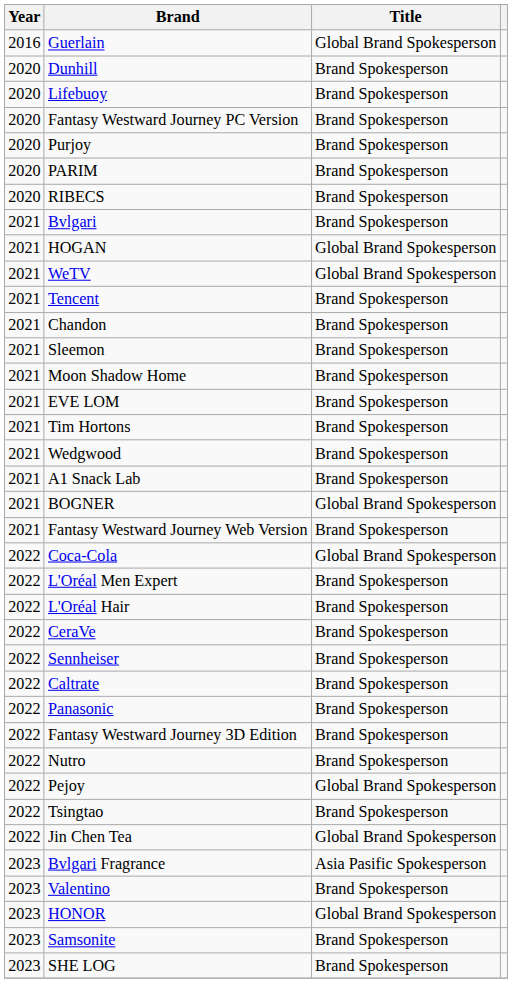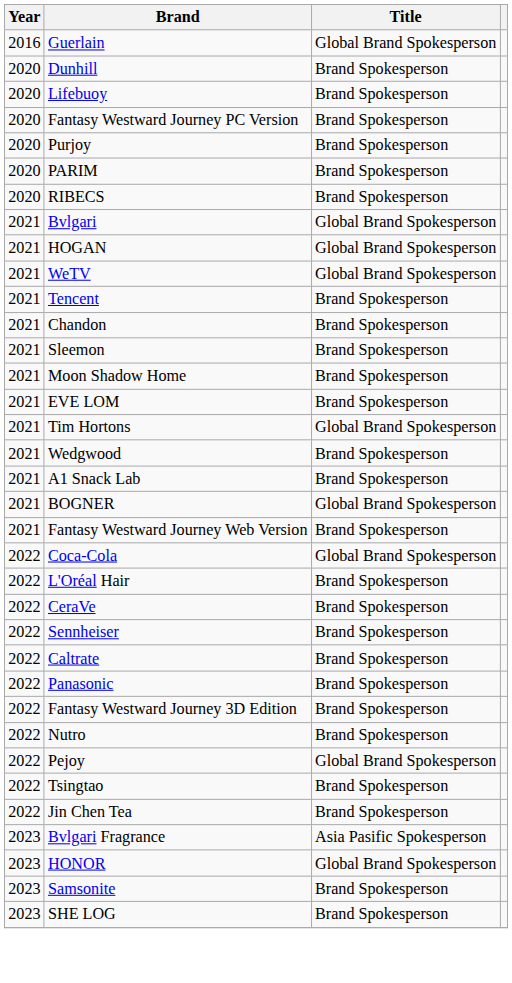 <table class="wikitable">
 <tr>
 <th>Year</th>
 <th>Brand</th>
 <th>Title</th>
 <th class="unsortable"></th>
 </tr>
 <tr>
 <td>2016</td>
 <td><a href='#'>Guerlain</a></td>
 <td>Global Brand Spokesperson</td>
 <td></td>
 </tr>
 <tr>
 <td>2020</td>
 <td><a href='#'>Dunhill</a></td>
 <td>Brand Spokesperson</td>
 <td></td>
 </tr>
 <tr>
 <td>2020</td>
 <td><a href='#'>Lifebuoy</a></td>
 <td>Brand Spokesperson</td>
 <td></td>
 </tr>
 <tr>
 <td>2020</td>
 <td>Fantasy Westward Journey PC Version</td>
 <td>Brand Spokesperson</td>
 <td></td>
 </tr>
 <tr>
 <td>2020</td>
 <td>Purjoy</td>
 <td>Brand Spokesperson</td>
 <td></td>
 </tr>
 <tr>
 <td>2020</td>
 <td>PARIM</td>
 <td>Brand Spokesperson</td>
 <td></td>
 </tr>
 <tr>
 <td>2020</td>
 <td>RIBECS</td>
 <td>Brand Spokesperson</td>
 <td></td>
 </tr>
 <tr>
 <td>2021</td>
 <td><a href='#'>Bvlgari</a></td>
-<td>Brand Spokesperson</td>
+<td>Global Brand Spokesperson</td>
 <td></td>
 </tr>
 <tr>
 <td>2021</td>
 <td>HOGAN</td>
 <td>Global Brand Spokesperson</td>
 <td></td>
 </tr>
 <tr>
 <td>2021</td>
 <td><a href='#'>WeTV</a></td>
 <td>Global Brand Spokesperson</td>
 <td></td>
 </tr>
 <tr>
 <td>2021</td>
 <td><a href='#'>Tencent</a></td>
 <td>Brand Spokesperson</td>
 <td></td>
 </tr>
 <tr>
 <td>2021</td>
 <td>Chandon</td>
 <td>Brand Spokesperson</td>
 <td></td>
 </tr>
 <tr>
 <td>2021</td>
 <td>Sleemon</td>
 <td>Brand Spokesperson</td>
 <td></td>
 </tr>
 <tr>
 <td>2021</td>
 <td>Moon Shadow Home</td>
 <td>Brand Spokesperson</td>
 <td></td>
 </tr>
 <tr>
 <td>2021</td>
 <td>EVE LOM</td>
 <td>Brand Spokesperson</td>
 <td></td>
 </tr>
 <tr>
 <td>2021</td>
 <td>Tim Hortons</td>
-<td>Brand Spokesperson</td>
+<td>Global Brand Spokesperson</td>
 <td></td>
 </tr>
 <tr>
 <td>2021</td>
 <td>Wedgwood</td>
 <td>Brand Spokesperson</td>
 <td></td>
 </tr>
 <tr>
 <td>2021</td>
 <td>A1 Snack Lab</td>
 <td>Brand Spokesperson</td>
 <td></td>
 </tr>
 <tr>
 <td>2021</td>
 <td>BOGNER</td>
 <td>Global Brand Spokesperson</td>
 <td></td>
 </tr>
 <tr>
 <td>2021</td>
 <td>Fantasy Westward Journey Web Version</td>
 <td>Brand Spokesperson</td>
 <td></td>
 </tr>
 <tr>
 <td>2022</td>
 <td><a href='#'>Coca-Cola</a></td>
 <td>Global Brand Spokesperson</td>
-<td></td>
-</tr>
-<tr>
-<td>2022</td>
-<td><a href='#'>L'Oréal</a> Men Expert</td>
-<td>Brand Spokesperson</td>
 <td></td>
 </tr>
 <tr>
 <td>2022</td>
 <td><a href='#'>L'Oréal</a> Hair</td>
 <td>Brand Spokesperson</td>
 <td></td>
 </tr>
 <tr>
 <td>2022</td>
 <td><a href='#'>CeraVe</a></td>
 <td>Brand Spokesperson</td>
 <td></td>
 </tr>
 <tr>
 <td>2022</td>
 <td><a href='#'>Sennheiser</a></td>
 <td>Brand Spokesperson</td>
 <td></td>
 </tr>
 <tr>
 <td>2022</td>
 <td><a href='#'>Caltrate</a></td>
 <td>Brand Spokesperson</td>
 <td></td>
 </tr>
 <tr>
 <td>2022</td>
 <td><a href='#'>Panasonic</a></td>
 <td>Brand Spokesperson</td>
 <td></td>
 </tr>
 <tr>
 <td>2022</td>
 <td>Fantasy Westward Journey 3D Edition</td>
 <td>Brand Spokesperson</td>
 <td></td>
 </tr>
 <tr>
 <td>2022</td>
 <td>Nutro</td>
 <td>Brand Spokesperson</td>
 <td></td>
 </tr>
 <tr>
 <td>2022</td>
 <td>Pejoy</td>
 <td>Global Brand Spokesperson</td>
 <td></td>
 </tr>
 <tr>
 <td>2022</td>
 <td>Tsingtao</td>
 <td>Brand Spokesperson</td>
 <td></td>
 </tr>
 <tr>
 <td>2022</td>
 <td>Jin Chen Tea</td>
-<td>Global Brand Spokesperson</td>
+<td>Brand Spokesperson</td>
 <td></td>
 </tr>
 <tr>
 <td>2023</td>
 <td><a href='#'>Bvlgari</a> Fragrance</td>
 <td>Asia Pasific Spokesperson</td>
-<td></td>
-</tr>
-<tr>
-<td>2023</td>
-<td><a href='#'>Valentino</a></td>
-<td>Brand Spokesperson</td>
 <td></td>
 </tr>
 <tr>
 <td>2023</td>
 <td><a href='#'>HONOR</a></td>
 <td>Global Brand Spokesperson</td>
 <td></td>
 </tr>
 <tr>
 <td>2023</td>
 <td><a href='#'>Samsonite</a></td>
 <td>Brand Spokesperson</td>
 <td></td>
 </tr>
 <tr>
 <td>2023</td>
 <td>SHE LOG</td>
 <td>Brand Spokesperson</td>
 <td></td>
 </tr>
 <tr>
 </tr>
 </table>
